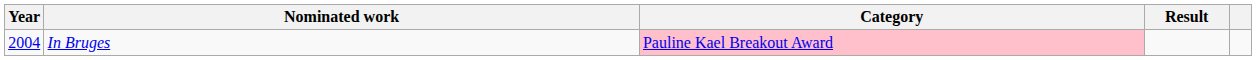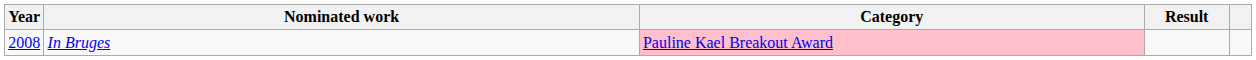 <table class="wikitable">
 <tr>
 <th scope="col" style="width:1em;">Year</th>
 <th scope="col" style="width:39em;">Nominated work</th>
 <th scope="col" style="width:33em;">Category</th>
 <th scope="col" style="width:5em;">Result</th>
 <th scope="col" style="width:1em;"></th>
 </tr>
 <tr>
-<td><a href='#'>2004</a></td>
+<td><a href='#'>2008</a></td>
 <td><em><a href='#'>In Bruges</a></em></td>
 <td style="background: pink;"><a href='#'>Pauline Kael Breakout Award</a></td>
 <td></td>
 <td style="text-align:center;"></td>
 </tr>
 </table>
